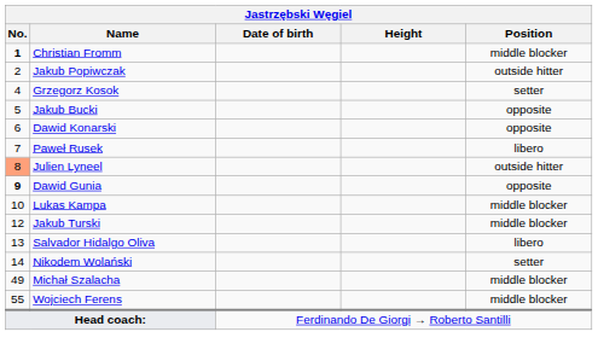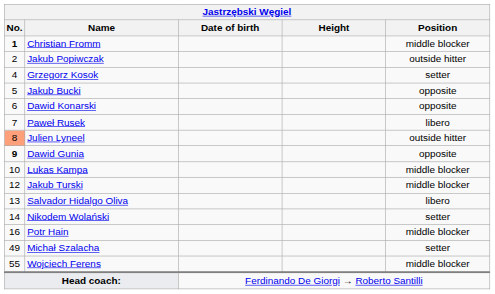 <table class="wikitable collapsible collapsed" style="font-size:100%; text-align:center">
 <tr>
 <th colspan=5 style="width:30em"><a href='#'>Jastrzębski Węgiel</a></th>
 </tr>
 <tr>
 <th>No.</th>
 <th style="width:15em">Name</th>
 <th style="width:10em">Date of birth</th>
 <th style="width:10em">Height</th>
 <th style="width:10em">Position</th>
 </tr>
 <tr>
 <td><strong>1</strong></td>
 <td align=left> <a href='#'>Christian Fromm</a></td>
 <td align=right></td>
 <td></td>
 <td>middle blocker</td>
 </tr>
 <tr>
 <td>2</td>
 <td align=left> <a href='#'>Jakub Popiwczak</a></td>
 <td align=right></td>
 <td></td>
 <td>outside hitter</td>
 </tr>
 <tr>
 <td>4</td>
 <td align=left> <a href='#'>Grzegorz Kosok</a></td>
 <td align=right></td>
 <td></td>
 <td>setter</td>
 </tr>
 <tr>
 <td>5</td>
 <td align=left> <a href='#'>Jakub Bucki</a></td>
 <td align=right></td>
 <td></td>
 <td>opposite</td>
 </tr>
 <tr>
 <td>6</td>
 <td align=left> <a href='#'>Dawid Konarski</a></td>
 <td align=right></td>
 <td></td>
 <td>opposite</td>
 </tr>
 <tr>
 <td>7</td>
 <td align=left> <a href='#'>Paweł Rusek</a></td>
 <td align=right></td>
 <td></td>
 <td>libero</td>
 </tr>
 <tr>
 <td style="background: lightsalmon;">8</td>
 <td align=left> <a href='#'>Julien Lyneel</a></td>
 <td align=right></td>
 <td></td>
 <td>outside hitter</td>
 </tr>
 <tr>
 <td><strong>9</strong></td>
 <td align=left> <a href='#'>Dawid Gunia</a></td>
 <td align=right></td>
 <td></td>
 <td>opposite</td>
 </tr>
 <tr>
 <td>10</td>
 <td align=left> <a href='#'>Lukas Kampa</a></td>
 <td align=right></td>
 <td></td>
 <td>middle blocker</td>
 </tr>
 <tr>
 <td>12</td>
 <td align=left> <a href='#'>Jakub Turski</a></td>
 <td align=right></td>
 <td></td>
 <td>middle blocker</td>
 </tr>
 <tr>
 <td>13</td>
 <td align=left> <a href='#'>Salvador Hidalgo Oliva</a></td>
 <td align=right></td>
 <td></td>
 <td>libero</td>
 </tr>
 <tr>
 <td>14</td>
 <td align=left> <a href='#'>Nikodem Wolański</a></td>
 <td align=right></td>
 <td></td>
 <td>setter</td>
 </tr>
 <tr>
+<td>16</td>
+<td align=left> <a href='#'>Potr Hain</a></td>
+<td align=right></td>
+<td></td>
+<td>middle blocker</td>
+</tr>
+<tr>
 <td>49</td>
 <td align=left> <a href='#'>Michał Szalacha</a></td>
 <td align=right></td>
 <td></td>
-<td>middle blocker</td>
+<td>setter</td>
 </tr>
 <tr>
 <td>55</td>
 <td align=left> <a href='#'>Wojciech Ferens</a></td>
 <td align=right></td>
 <td></td>
 <td>middle blocker</td>
 </tr>
 <tr style="border-top: 3px solid grey">
 <td colspan=2 style="background:#EAECF0"><strong>Head coach:</strong></td>
 <td colspan=3> <a href='#'>Ferdinando De Giorgi</a> →  <a href='#'>Roberto Santilli</a></td>
 </tr>
 </table>
